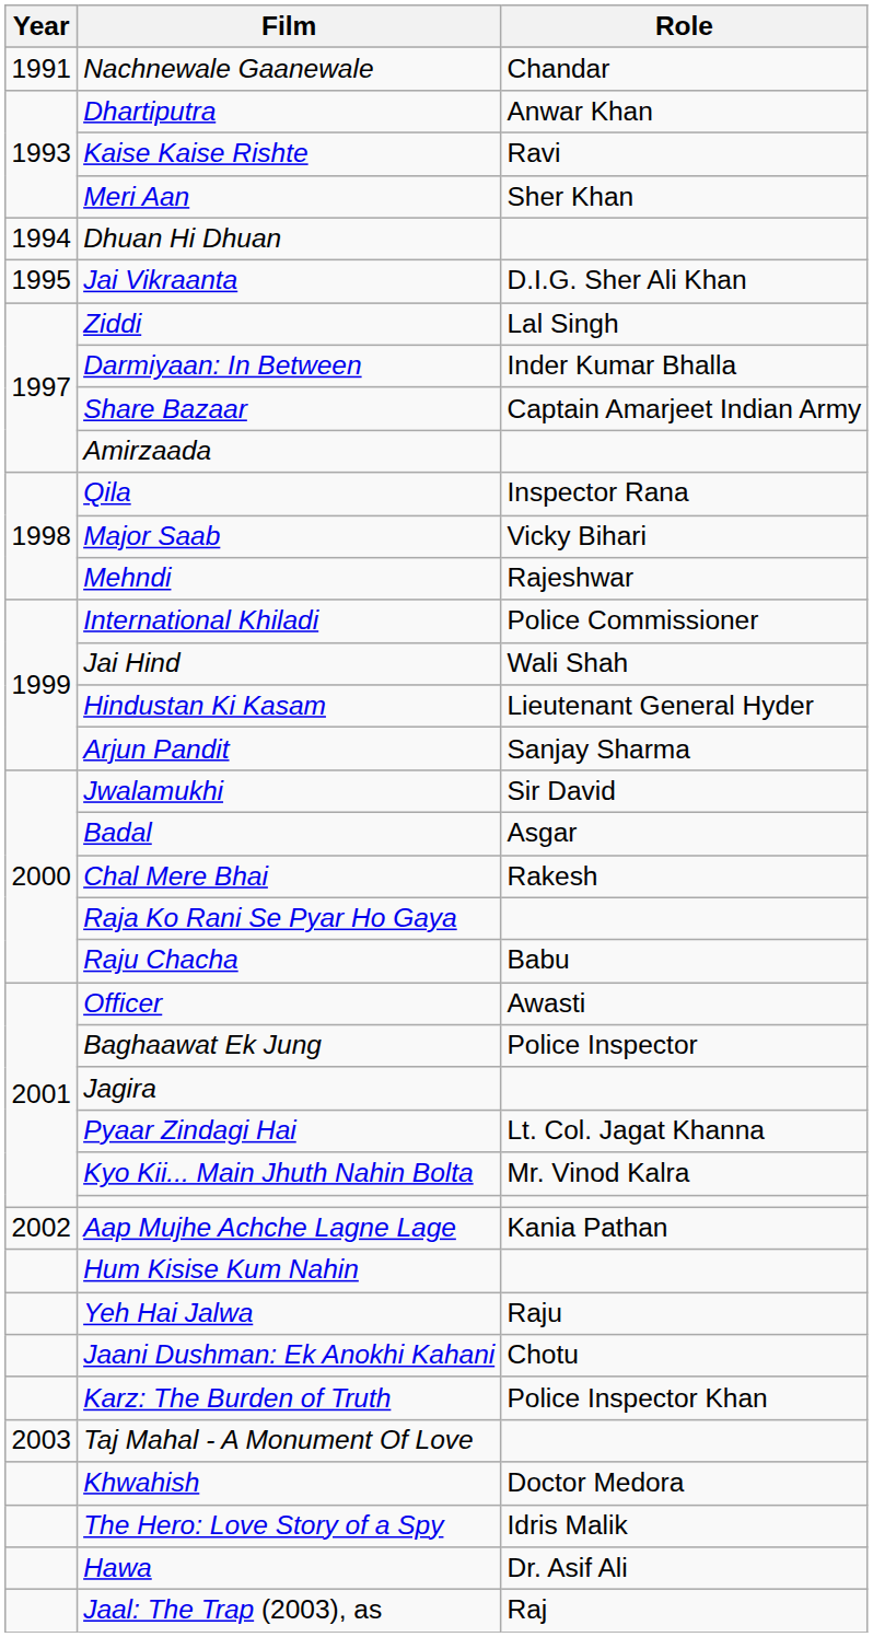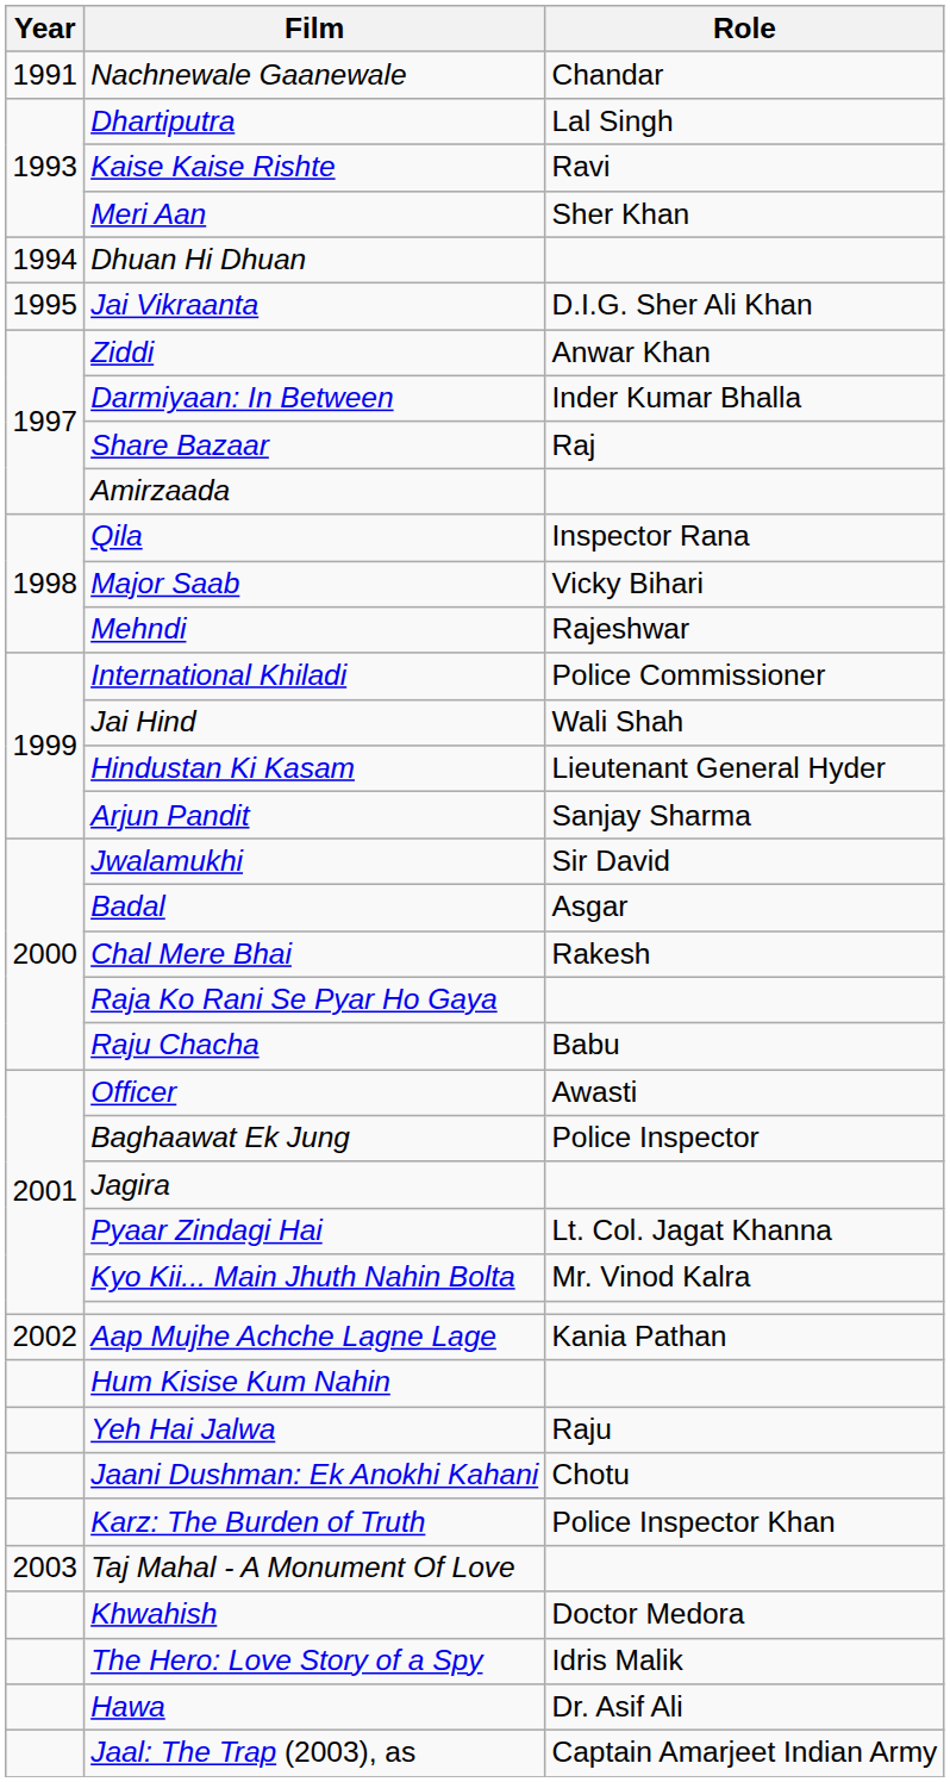 <table class="wikitable sortable">
 <tr>
 <th>Year</th>
 <th>Film</th>
 <th>Role</th>
 </tr>
 <tr>
 <td>1991</td>
 <td><em>Nachnewale Gaanewale</em></td>
 <td>Chandar</td>
 </tr>
 <tr>
 <td rowspan = "3">1993</td>
 <td><em><a href='#'>Dhartiputra</a></em></td>
-<td>Anwar Khan</td>
+<td>Lal Singh</td>
 </tr>
 <tr>
 <td><em><a href='#'>Kaise Kaise Rishte</a></em></td>
 <td>Ravi</td>
 </tr>
 <tr>
 <td><em><a href='#'>Meri Aan</a></em></td>
 <td>Sher Khan</td>
 </tr>
 <tr>
 <td>1994</td>
 <td><em>Dhuan Hi Dhuan</em></td>
 <td></td>
 </tr>
 <tr>
 <td>1995</td>
 <td><em><a href='#'>Jai Vikraanta</a></em></td>
 <td>D.I.G. Sher Ali Khan</td>
 </tr>
 <tr>
 <td rowspan = "4">1997</td>
 <td><em><a href='#'>Ziddi</a></em></td>
-<td>Lal Singh</td>
+<td>Anwar Khan</td>
 </tr>
 <tr>
 <td><em><a href='#'>Darmiyaan: In Between</a></em></td>
 <td>Inder Kumar Bhalla</td>
 </tr>
 <tr>
 <td><em><a href='#'>Share Bazaar</a></em></td>
-<td>Captain Amarjeet Indian Army</td>
+<td>Raj</td>
 </tr>
 <tr>
 <td><em>Amirzaada</em></td>
 <td></td>
 </tr>
 <tr>
 <td rowspan = "3">1998</td>
 <td><em><a href='#'>Qila</a></em></td>
 <td>Inspector Rana</td>
 </tr>
 <tr>
 <td><em><a href='#'>Major Saab</a></em></td>
 <td>Vicky Bihari</td>
 </tr>
 <tr>
 <td><em><a href='#'>Mehndi</a></em></td>
 <td>Rajeshwar</td>
 </tr>
 <tr>
 <td rowspan = "4">1999</td>
 <td><em><a href='#'>International Khiladi</a></em></td>
 <td>Police Commissioner</td>
 </tr>
 <tr>
 <td><em>Jai Hind</em></td>
 <td>Wali Shah</td>
 </tr>
 <tr>
 <td><em><a href='#'>Hindustan Ki Kasam</a></em></td>
 <td>Lieutenant General Hyder</td>
 </tr>
 <tr>
 <td><em><a href='#'>Arjun Pandit</a></em></td>
 <td>Sanjay Sharma</td>
 </tr>
 <tr>
 <td rowspan="5">2000</td>
 <td><em><a href='#'>Jwalamukhi</a></em></td>
 <td>Sir David</td>
 </tr>
 <tr>
 <td><em><a href='#'>Badal</a></em></td>
 <td>Asgar</td>
 </tr>
 <tr>
 <td><em><a href='#'>Chal Mere Bhai</a></em></td>
 <td>Rakesh</td>
 </tr>
 <tr>
 <td><em><a href='#'>Raja Ko Rani Se Pyar Ho Gaya</a></em></td>
 <td></td>
 </tr>
 <tr>
 <td><em><a href='#'>Raju Chacha</a></em></td>
 <td>Babu</td>
 </tr>
 <tr>
 <td rowspan="6">2001</td>
 <td><em><a href='#'>Officer</a></em></td>
 <td>Awasti</td>
 </tr>
 <tr>
 <td><em>Baghaawat Ek Jung</em></td>
 <td>Police Inspector</td>
 </tr>
 <tr>
 <td><em>Jagira</em></td>
 <td></td>
 </tr>
 <tr>
 <td><em><a href='#'>Pyaar Zindagi Hai</a></em></td>
 <td>Lt. Col. Jagat Khanna</td>
 </tr>
 <tr>
 <td><em><a href='#'>Kyo Kii... Main Jhuth Nahin Bolta</a></em></td>
 <td>Mr. Vinod Kalra</td>
 </tr>
 <tr>
 <td></td>
 <td></td>
 </tr>
 <tr>
 <td>2002</td>
 <td><em><a href='#'>Aap Mujhe Achche Lagne Lage</a></em></td>
 <td>Kania Pathan</td>
 </tr>
 <tr>
 <td></td>
 <td><em><a href='#'>Hum Kisise Kum Nahin</a></em></td>
 <td></td>
 </tr>
 <tr>
 <td></td>
 <td><em><a href='#'>Yeh Hai Jalwa</a></em></td>
 <td>Raju</td>
 </tr>
 <tr>
 <td></td>
 <td><em><a href='#'>Jaani Dushman: Ek Anokhi Kahani</a></em></td>
 <td>Chotu</td>
 </tr>
 <tr>
 <td></td>
 <td><em><a href='#'>Karz: The Burden of Truth</a></em></td>
 <td>Police Inspector Khan</td>
 </tr>
 <tr>
 <td>2003</td>
 <td><em>Taj Mahal - A Monument Of Love</em></td>
 <td></td>
 </tr>
 <tr>
 <td></td>
 <td><em><a href='#'>Khwahish</a></em></td>
 <td>Doctor Medora</td>
 </tr>
 <tr>
 <td></td>
 <td><em><a href='#'>The Hero: Love Story of a Spy</a></em></td>
 <td>Idris Malik</td>
 </tr>
 <tr>
 <td></td>
 <td><em><a href='#'>Hawa</a></em></td>
 <td>Dr. Asif Ali</td>
 </tr>
 <tr>
 <td></td>
 <td><em><a href='#'>Jaal: The Trap</a></em> (2003), as</td>
-<td>Raj</td>
+<td>Captain Amarjeet Indian Army</td>
 </tr>
 </table>
